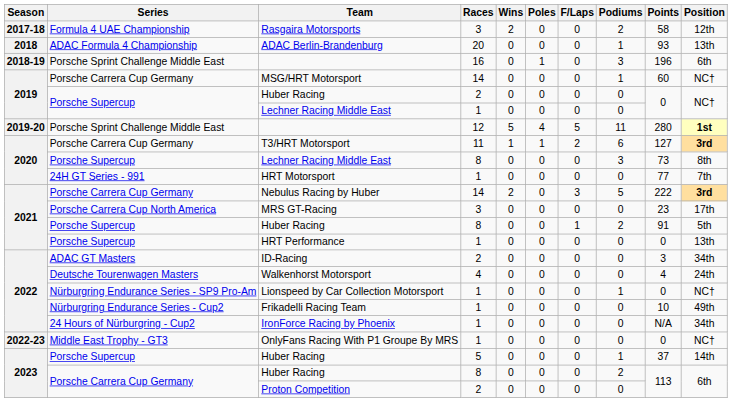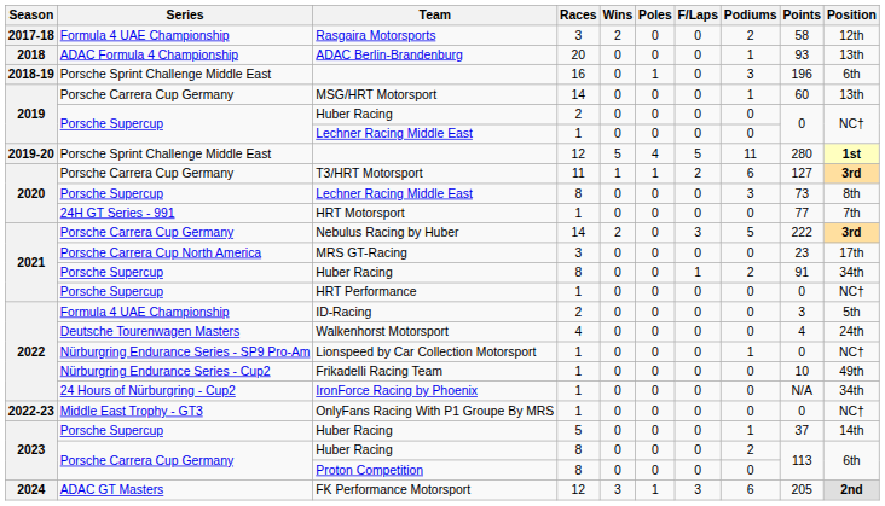 <table class="wikitable" style="font-size: 90%; text-align:center">
 <tr>
 <th>Season</th>
 <th>Series</th>
 <th>Team</th>
 <th>Races</th>
 <th>Wins</th>
 <th>Poles</th>
 <th>F/Laps</th>
 <th>Podiums</th>
 <th>Points</th>
 <th>Position</th>
 </tr>
 <tr>
 <th>2017-18</th>
 <td align="left"><a href='#'>Formula 4 UAE Championship</a></td>
 <td align="left"><a href='#'>Rasgaira Motorsports</a></td>
 <td>3</td>
 <td>2</td>
 <td>0</td>
 <td>0</td>
 <td>2</td>
 <td>58</td>
 <td>12th</td>
 </tr>
 <tr>
 <th>2018</th>
 <td align="left"><a href='#'>ADAC Formula 4 Championship</a></td>
 <td align="left"><a href='#'>ADAC Berlin-Brandenburg</a></td>
 <td>20</td>
 <td>0</td>
 <td>0</td>
 <td>0</td>
 <td>1</td>
 <td>93</td>
 <td>13th</td>
 </tr>
 <tr>
 <th>2018-19</th>
 <td align="left">Porsche Sprint Challenge Middle East</td>
 <td></td>
 <td>16</td>
 <td>0</td>
 <td>1</td>
 <td>0</td>
 <td>3</td>
 <td>196</td>
 <td>6th</td>
 </tr>
 <tr>
 <th rowspan="3">2019</th>
 <td align="left">Porsche Carrera Cup Germany</td>
 <td align="left">MSG/HRT Motorsport</td>
 <td>14</td>
 <td>0</td>
 <td>0</td>
 <td>0</td>
 <td>1</td>
 <td>60</td>
-<td>NC†</td>
+<td>13th</td>
 </tr>
 <tr>
 <td rowspan="2" align="left"><a href='#'>Porsche Supercup</a></td>
 <td align="left">Huber Racing</td>
 <td>2</td>
 <td>0</td>
 <td>0</td>
 <td>0</td>
 <td>0</td>
 <td rowspan="2">0</td>
 <td rowspan="2">NC†</td>
 </tr>
 <tr>
 <td align="left"><a href='#'>Lechner Racing Middle East</a></td>
 <td>1</td>
 <td>0</td>
 <td>0</td>
 <td>0</td>
 <td>0</td>
 </tr>
 <tr>
 <th>2019-20</th>
 <td align="left">Porsche Sprint Challenge Middle East</td>
 <td align="left"></td>
 <td>12</td>
 <td>5</td>
 <td>4</td>
 <td>5</td>
 <td>11</td>
 <td>280</td>
 <td style="background:#FFFFBF;"><strong>1st</strong></td>
 </tr>
 <tr>
 <th rowspan="3">2020</th>
 <td align="left">Porsche Carrera Cup Germany</td>
 <td align="left">T3/HRT Motorsport</td>
 <td>11</td>
 <td>1</td>
 <td>1</td>
 <td>2</td>
 <td>6</td>
 <td>127</td>
 <td style="background:#FFDF9F;"><strong>3rd</strong></td>
 </tr>
 <tr>
 <td align="left"><a href='#'>Porsche Supercup</a></td>
 <td align="left"><a href='#'>Lechner Racing Middle East</a></td>
 <td>8</td>
 <td>0</td>
 <td>0</td>
 <td>0</td>
 <td>3</td>
 <td>73</td>
 <td>8th</td>
 </tr>
 <tr>
 <td align=left><a href='#'>24H GT Series - 991</a></td>
 <td align=left>HRT Motorsport</td>
 <td>1</td>
 <td>0</td>
 <td>0</td>
 <td>0</td>
 <td>0</td>
 <td>77</td>
 <td>7th</td>
 </tr>
 <tr>
 <th rowspan="4">2021</th>
 <td align="left"><a href='#'>Porsche Carrera Cup Germany</a></td>
 <td align="left">Nebulus Racing by Huber</td>
 <td>14</td>
 <td>2</td>
 <td>0</td>
 <td>3</td>
 <td>5</td>
 <td>222</td>
 <td style="background:#FFDF9F;"><strong>3rd</strong></td>
 </tr>
 <tr>
 <td align="left"><a href='#'>Porsche Carrera Cup North America</a></td>
 <td align="left">MRS GT-Racing</td>
 <td>3</td>
 <td>0</td>
 <td>0</td>
 <td>0</td>
 <td>0</td>
 <td>23</td>
 <td>17th</td>
 </tr>
 <tr>
 <td align="left"><a href='#'>Porsche Supercup</a></td>
 <td align="left">Huber Racing</td>
 <td>8</td>
 <td>0</td>
 <td>0</td>
 <td>1</td>
 <td>2</td>
 <td>91</td>
-<td>5th</td>
+<td>34th</td>
 </tr>
 <tr>
 <td align="left"><a href='#'>Porsche Supercup</a></td>
 <td align=left>HRT Performance</td>
 <td>1</td>
 <td>0</td>
 <td>0</td>
 <td>0</td>
 <td>0</td>
 <td>0</td>
-<td>13th</td>
+<td>NC†</td>
 </tr>
 <tr>
 <th rowspan="5">2022</th>
-<td align="left"><a href='#'>ADAC GT Masters</a></td>
+<td align="left"><a href='#'>Formula 4 UAE Championship</a></td>
 <td align="left">ID-Racing</td>
 <td>2</td>
 <td>0</td>
 <td>0</td>
 <td>0</td>
 <td>0</td>
 <td>3</td>
-<td>34th</td>
+<td>5th</td>
 </tr>
 <tr>
 <td align=left><a href='#'>Deutsche Tourenwagen Masters</a></td>
 <td align=left>Walkenhorst Motorsport</td>
 <td>4</td>
 <td>0</td>
 <td>0</td>
 <td>0</td>
 <td>0</td>
 <td>4</td>
 <td>24th</td>
 </tr>
 <tr>
 <td align="left"><a href='#'>Nürburgring Endurance Series - SP9 Pro-Am</a></td>
 <td align="left">Lionspeed by Car Collection Motorsport</td>
 <td>1</td>
 <td>0</td>
 <td>0</td>
 <td>0</td>
 <td>1</td>
 <td>0</td>
 <td>NC†</td>
 </tr>
 <tr>
 <td align="left"><a href='#'>Nürburgring Endurance Series - Cup2</a></td>
 <td align="left">Frikadelli Racing Team</td>
 <td>1</td>
 <td>0</td>
 <td>0</td>
 <td>0</td>
 <td>0</td>
 <td>10</td>
 <td>49th</td>
 </tr>
 <tr>
 <td align="left"><a href='#'>24 Hours of Nürburgring - Cup2</a></td>
 <td align="left"><a href='#'>IronForce Racing by Phoenix</a></td>
 <td>1</td>
 <td>0</td>
 <td>0</td>
 <td>0</td>
 <td>0</td>
 <td>N/A</td>
 <td>34th</td>
 </tr>
 <tr>
 <th>2022-23</th>
 <td align=left><a href='#'>Middle East Trophy - GT3</a></td>
 <td align=left>OnlyFans Racing With P1 Groupe By MRS</td>
 <td>1</td>
 <td>0</td>
 <td>0</td>
 <td>0</td>
 <td>0</td>
 <td>0</td>
 <td>NC†</td>
 </tr>
 <tr>
 <th rowspan="3">2023</th>
 <td align=left><a href='#'>Porsche Supercup</a></td>
 <td align="left">Huber Racing</td>
 <td>5</td>
 <td>0</td>
 <td>0</td>
 <td>0</td>
 <td>1</td>
 <td>37</td>
 <td>14th</td>
 </tr>
 <tr>
 <td rowspan="2" align="left"><a href='#'>Porsche Carrera Cup Germany</a></td>
 <td align=left>Huber Racing</td>
 <td>8</td>
 <td>0</td>
 <td>0</td>
 <td>0</td>
 <td>2</td>
 <td rowspan="2">113</td>
 <td rowspan="2">6th</td>
 </tr>
 <tr>
 <td align=left><a href='#'>Proton Competition</a></td>
-<td>2</td>
+<td>8</td>
 <td>0</td>
 <td>0</td>
 <td>0</td>
 <td>0</td>
 </tr>
+<tr>
+<th>2024</th>
+<td align=left><a href='#'>ADAC GT Masters</a></td>
+<td align=left>FK Performance Motorsport</td>
+<td>12</td>
+<td>3</td>
+<td>1</td>
+<td>3</td>
+<td>6</td>
+<td>205</td>
+<td style="background:#DFDFDF;"><strong>2nd</strong></td>
+</tr>
 </table>
